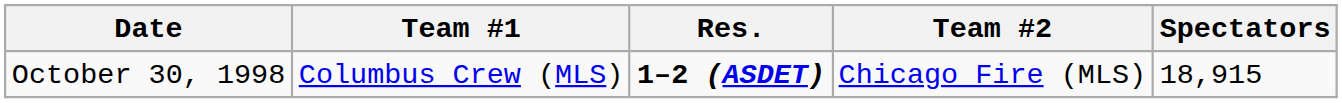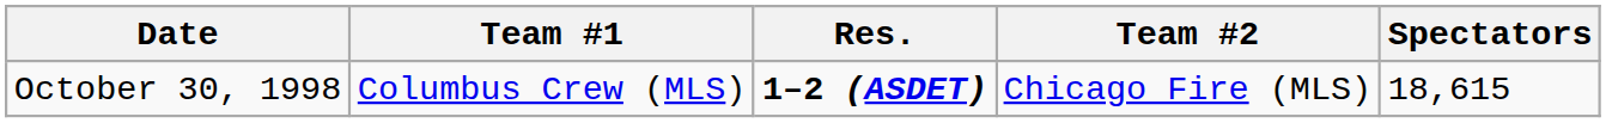 <table class="wikitable">
 <tr>
 <th>Date</th>
 <th>Team #1</th>
 <th>Res.</th>
 <th>Team #2</th>
 <th>Spectators</th>
 </tr>
 <tr>
 <td>October 30, 1998</td>
 <td><a href='#'>Columbus Crew</a> (<a href='#'>MLS</a>)</td>
 <td><strong>1–2 <em>(<a href='#'>ASDET</a>)</em></strong></td>
 <td><a href='#'>Chicago Fire</a> (MLS)</td>
-<td>18,915</td>
+<td>18,615</td>
 </tr>
 </table>
